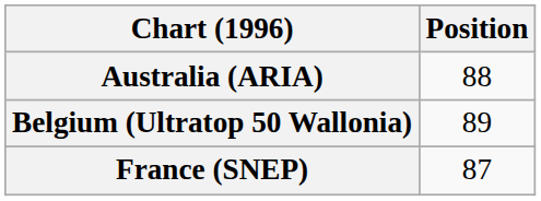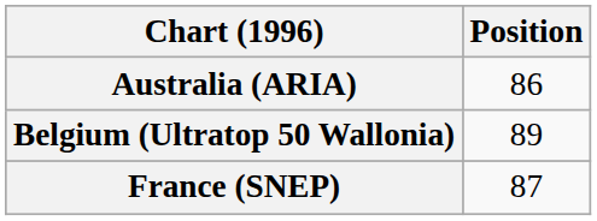 <table class="wikitable sortable plainrowheaders" style="text-align:center">
 <tr>
 <th>Chart (1996)</th>
 <th>Position</th>
 </tr>
 <tr>
 <th scope="row">Australia (ARIA)</th>
-<td>88</td>
+<td>86</td>
 </tr>
 <tr>
 <th scope="row">Belgium (Ultratop 50 Wallonia)</th>
 <td>89</td>
 </tr>
 <tr>
 <th scope="row">France (SNEP)</th>
 <td>87</td>
 </tr>
 </table>
